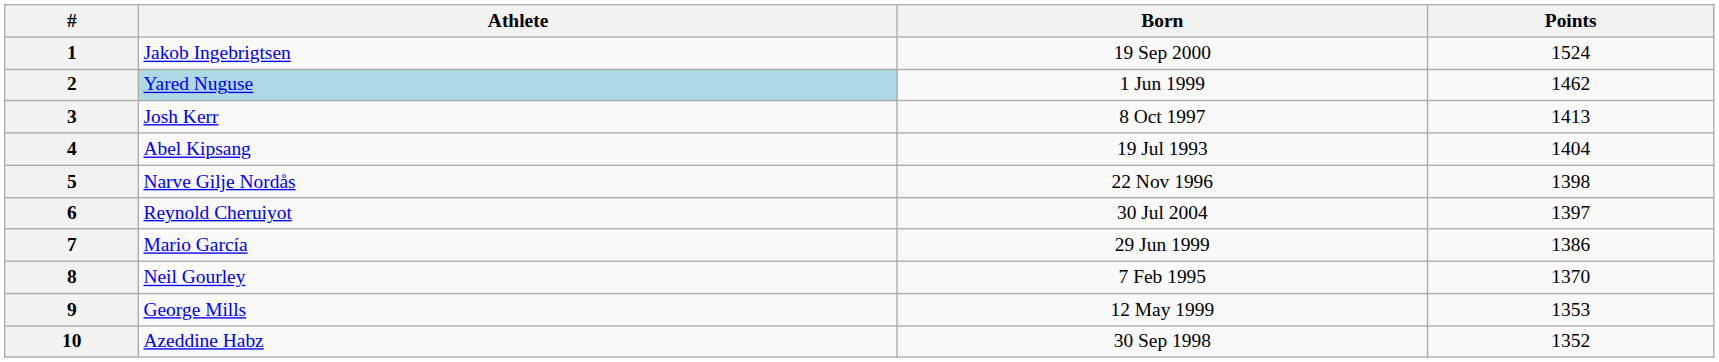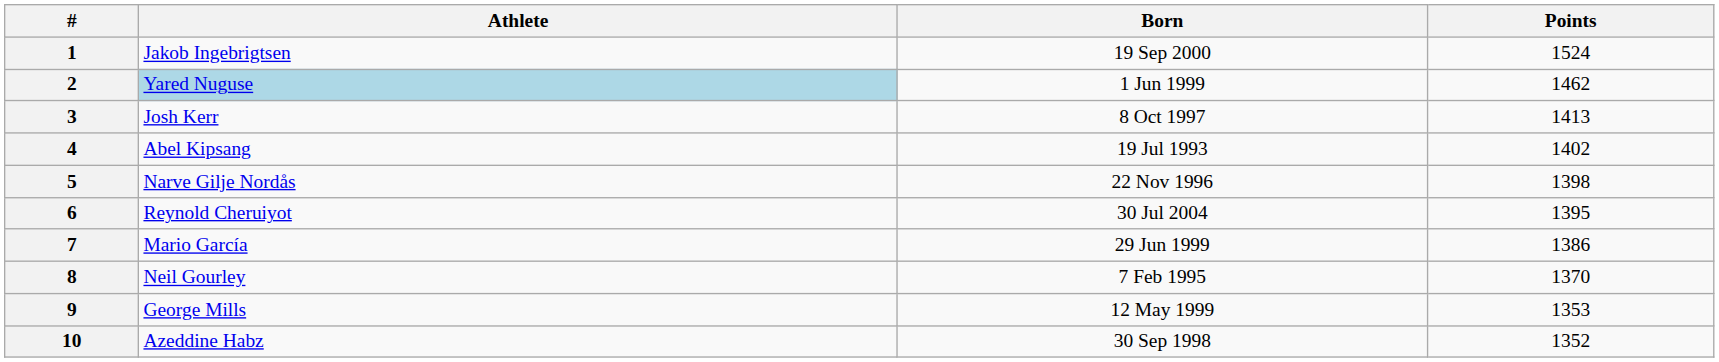 <table class="wikitable" width=80% style="font-size:90%; text-align:center;">
 <tr>
 <th>#</th>
 <th>Athlete</th>
 <th>Born</th>
 <th>Points</th>
 </tr>
 <tr>
 <th>1</th>
 <td align=left> <a href='#'>Jakob Ingebrigtsen</a></td>
 <td>19 Sep 2000</td>
 <td>1524</td>
 </tr>
 <tr>
 <th>2</th>
 <td align=left style="background: lightblue;"> <a href='#'>Yared Nuguse</a></td>
 <td>1 Jun 1999</td>
 <td>1462</td>
 </tr>
 <tr>
 <th>3</th>
 <td align=left> <a href='#'>Josh Kerr</a></td>
 <td>8 Oct 1997</td>
 <td>1413</td>
 </tr>
 <tr>
 <th>4</th>
 <td align=left> <a href='#'>Abel Kipsang</a></td>
 <td>19 Jul 1993</td>
-<td>1404</td>
+<td>1402</td>
 </tr>
 <tr>
 <th>5</th>
 <td align=left> <a href='#'>Narve Gilje Nordås</a></td>
 <td>22 Nov 1996</td>
 <td>1398</td>
 </tr>
 <tr>
 <th>6</th>
 <td align=left> <a href='#'>Reynold Cheruiyot</a></td>
 <td>30 Jul 2004</td>
-<td>1397</td>
+<td>1395</td>
 </tr>
 <tr>
 <th>7</th>
 <td align=left> <a href='#'>Mario García</a></td>
 <td>29 Jun 1999</td>
 <td>1386</td>
 </tr>
 <tr>
 <th>8</th>
 <td align=left> <a href='#'>Neil Gourley</a></td>
 <td>7 Feb 1995</td>
 <td>1370</td>
 </tr>
 <tr>
 <th>9</th>
 <td align=left> <a href='#'>George Mills</a></td>
 <td>12 May 1999</td>
 <td>1353</td>
 </tr>
 <tr>
 <th>10</th>
 <td align=left> <a href='#'>Azeddine Habz</a></td>
 <td>30 Sep 1998</td>
 <td>1352</td>
 </tr>
 </table>
